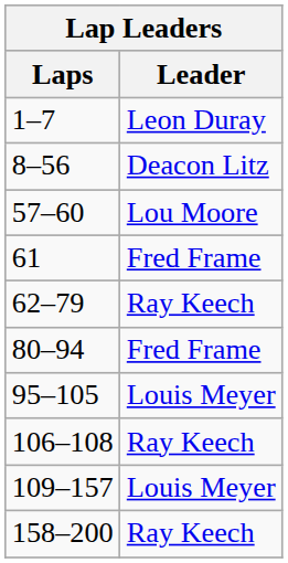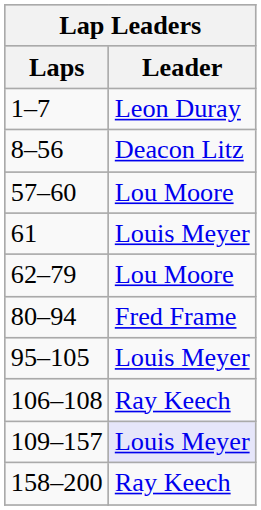 <table class="wikitable">
 <tr>
 <th colspan=2>Lap Leaders</th>
 </tr>
 <tr>
 <th>Laps</th>
 <th>Leader</th>
 </tr>
 <tr>
 <td>1–7</td>
 <td><a href='#'>Leon Duray</a></td>
 </tr>
 <tr>
 <td>8–56</td>
 <td><a href='#'>Deacon Litz</a></td>
 </tr>
 <tr>
 <td>57–60</td>
 <td><a href='#'>Lou Moore</a></td>
 </tr>
 <tr>
 <td>61</td>
-<td><a href='#'>Fred Frame</a></td>
+<td><a href='#'>Louis Meyer</a></td>
 </tr>
 <tr>
 <td>62–79</td>
-<td><a href='#'>Ray Keech</a></td>
+<td><a href='#'>Lou Moore</a></td>
 </tr>
 <tr>
 <td>80–94</td>
 <td><a href='#'>Fred Frame</a></td>
 </tr>
 <tr>
 <td>95–105</td>
 <td><a href='#'>Louis Meyer</a></td>
 </tr>
 <tr>
 <td>106–108</td>
 <td><a href='#'>Ray Keech</a></td>
 </tr>
 <tr>
 <td>109–157</td>
-<td><a href='#'>Louis Meyer</a></td>
+<td style="background: lavender;"><a href='#'>Louis Meyer</a></td>
 </tr>
 <tr>
 <td>158–200</td>
 <td><a href='#'>Ray Keech</a></td>
 </tr>
 </table>
